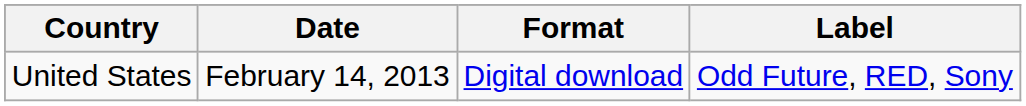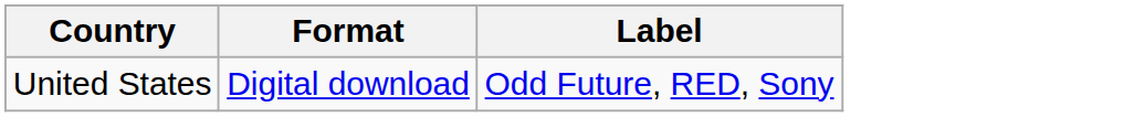 <table class="wikitable">
 <tr>
 <th>Country</th>
-<th>Date</th>
 <th>Format</th>
 <th>Label</th>
 </tr>
 <tr>
 <td>United States</td>
-<td>February 14, 2013</td>
 <td><a href='#'>Digital download</a></td>
 <td><a href='#'>Odd Future</a>, <a href='#'>RED</a>, <a href='#'>Sony</a></td>
 </tr>
 </table>
